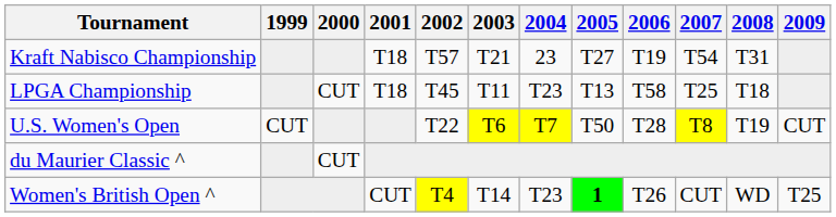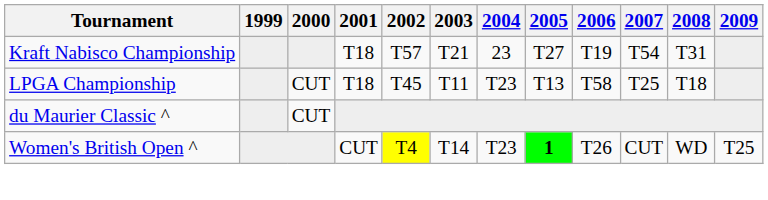 <table class="wikitable" style="font-size:95%;text-align:center;">
 <tr>
 <th>Tournament</th>
 <th>1999</th>
 <th>2000</th>
 <th>2001</th>
 <th>2002</th>
 <th>2003</th>
 <th><a href='#'>2004</a></th>
 <th><a href='#'>2005</a></th>
 <th><a href='#'>2006</a></th>
 <th><a href='#'>2007</a></th>
 <th><a href='#'>2008</a></th>
 <th><a href='#'>2009</a></th>
 </tr>
 <tr>
 <td align=left><a href='#'>Kraft Nabisco Championship</a></td>
 <td style="background:#eeeeee;"></td>
 <td style="background:#eeeeee;"></td>
 <td>T18</td>
 <td>T57</td>
 <td>T21</td>
 <td>23</td>
 <td>T27</td>
 <td>T19</td>
 <td>T54</td>
 <td>T31</td>
 <td style="background:#eeeeee;"></td>
 </tr>
 <tr>
 <td align=left><a href='#'>LPGA Championship</a></td>
 <td style="background:#eeeeee;"></td>
 <td>CUT</td>
 <td>T18</td>
 <td>T45</td>
 <td>T11</td>
 <td>T23</td>
 <td>T13</td>
 <td>T58</td>
 <td>T25</td>
 <td>T18</td>
 <td style="background:#eeeeee;"></td>
 </tr>
 <tr>
-<td align=left><a href='#'>U.S. Women's Open</a></td>
-<td>CUT</td>
-<td style="background:#eeeeee;"></td>
-<td style="background:#eeeeee;"></td>
-<td>T22</td>
-<td style="background:yellow;">T6</td>
-<td style="background:yellow;">T7</td>
-<td>T50</td>
-<td>T28</td>
-<td style="background:yellow;">T8</td>
-<td>T19</td>
-<td>CUT</td>
-</tr>
-<tr>
 <td align=left><a href='#'>du Maurier Classic</a> ^</td>
 <td style="background:#eeeeee;"></td>
 <td>CUT</td>
 <td style="background:#eeeeee;" colspan=9></td>
 </tr>
 <tr>
 <td align=left><a href='#'>Women's British Open</a> ^</td>
 <td style="background:#eeeeee;" colspan=2></td>
 <td>CUT</td>
 <td style="background:yellow;">T4</td>
 <td>T14</td>
 <td>T23</td>
 <td style="background:#00ff00;"><strong>1</strong></td>
 <td>T26</td>
 <td>CUT</td>
 <td>WD</td>
 <td>T25</td>
 </tr>
 </table>
